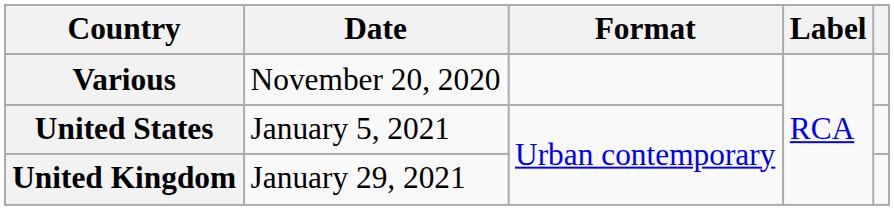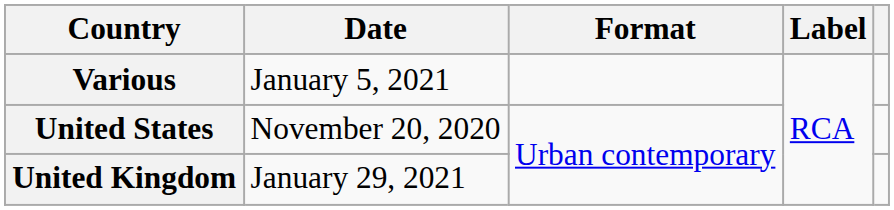 <table class="wikitable plainrowheaders" border="1">
 <tr>
 <th scope="col">Country</th>
 <th scope="col">Date</th>
 <th scope="col">Format</th>
 <th scope="col">Label</th>
 <th scope="col"></th>
 </tr>
 <tr>
 <th scope="row">Various</th>
-<td>November 20, 2020</td>
+<td>January 5, 2021</td>
 <td></td>
 <td rowspan="3"><a href='#'>RCA</a></td>
 <td></td>
 </tr>
 <tr>
 <th scope="row">United States</th>
-<td>January 5, 2021</td>
+<td>November 20, 2020</td>
 <td rowspan="2"><a href='#'>Urban contemporary</a></td>
 <td></td>
 </tr>
 <tr>
 <th scope="row">United Kingdom</th>
 <td>January 29, 2021</td>
 <td></td>
 </tr>
 </table>
